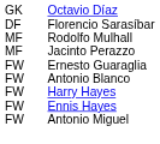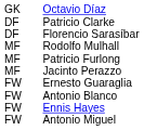 <table cellspacing="0" cellpadding="0" style="font-size:90%; margin:0.2em auto;">
 <tr>
 <th width="25"></th>
 <th width="25"></th>
 </tr>
 <tr>
 <td>GK</td>
 <td></td>
 <td><a href='#'>Octavio Díaz</a></td>
 </tr>
 <tr>
 <td>DF</td>
 <td></td>
+<td>Patricio Clarke</td>
+</tr>
+<tr>
+<td>DF</td>
+<td></td>
 <td>Florencio Sarasíbar</td>
 </tr>
 <tr>
 <td>MF</td>
 <td></td>
 <td>Rodolfo Mulhall</td>
+</tr>
+<tr>
+<td>MF</td>
+<td></td>
+<td>Patricio Furlong</td>
 </tr>
 <tr>
 <td>MF</td>
 <td></td>
 <td>Jacinto Perazzo</td>
 </tr>
 <tr>
 <td>FW</td>
 <td></td>
 <td>Ernesto Guaraglia</td>
 </tr>
 <tr>
 <td>FW</td>
 <td></td>
 <td>Antonio Blanco</td>
 </tr>
 <tr>
 <td>FW</td>
 <td></td>
-<td><a href='#'>Harry Hayes</a></td>
-</tr>
-<tr>
-<td>FW</td>
-<td></td>
 <td><a href='#'>Ennis Hayes</a></td>
 </tr>
 <tr>
 <td>FW</td>
 <td></td>
 <td>Antonio Miguel</td>
 </tr>
 </table>
